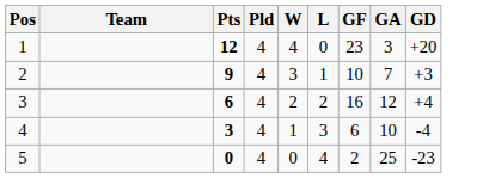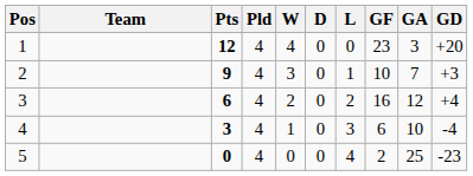 <table class="wikitable" style="text-align:center;">
 <tr>
 <th width=20>Pos</th>
 <th width=150>Team</th>
 <th width=20>Pts</th>
 <th width=20>Pld</th>
 <th width=20>W</th>
+<th width=20>D</th>
 <th width=20>L</th>
 <th width=20>GF</th>
 <th width=20>GA</th>
 <th width=20>GD</th>
 </tr>
 <tr>
 <td>1</td>
 <td align="left"></td>
 <td><strong>12</strong></td>
 <td>4</td>
 <td>4</td>
 <td>0</td>
+<td>0</td>
 <td>23</td>
 <td>3</td>
 <td>+20</td>
 </tr>
 <tr>
 <td>2</td>
 <td align="left"></td>
 <td><strong>9</strong></td>
 <td>4</td>
 <td>3</td>
+<td>0</td>
 <td>1</td>
 <td>10</td>
 <td>7</td>
 <td>+3</td>
 </tr>
 <tr>
 <td>3</td>
 <td align="left"></td>
 <td><strong>6</strong></td>
 <td>4</td>
 <td>2</td>
+<td>0</td>
 <td>2</td>
 <td>16</td>
 <td>12</td>
 <td>+4</td>
 </tr>
 <tr>
 <td>4</td>
 <td align="left"></td>
 <td><strong>3</strong></td>
 <td>4</td>
 <td>1</td>
+<td>0</td>
 <td>3</td>
 <td>6</td>
 <td>10</td>
 <td>-4</td>
 </tr>
 <tr>
 <td>5</td>
 <td align="left"></td>
 <td><strong>0</strong></td>
 <td>4</td>
 <td>0</td>
+<td>0</td>
 <td>4</td>
 <td>2</td>
 <td>25</td>
 <td>-23</td>
 </tr>
 </table>
